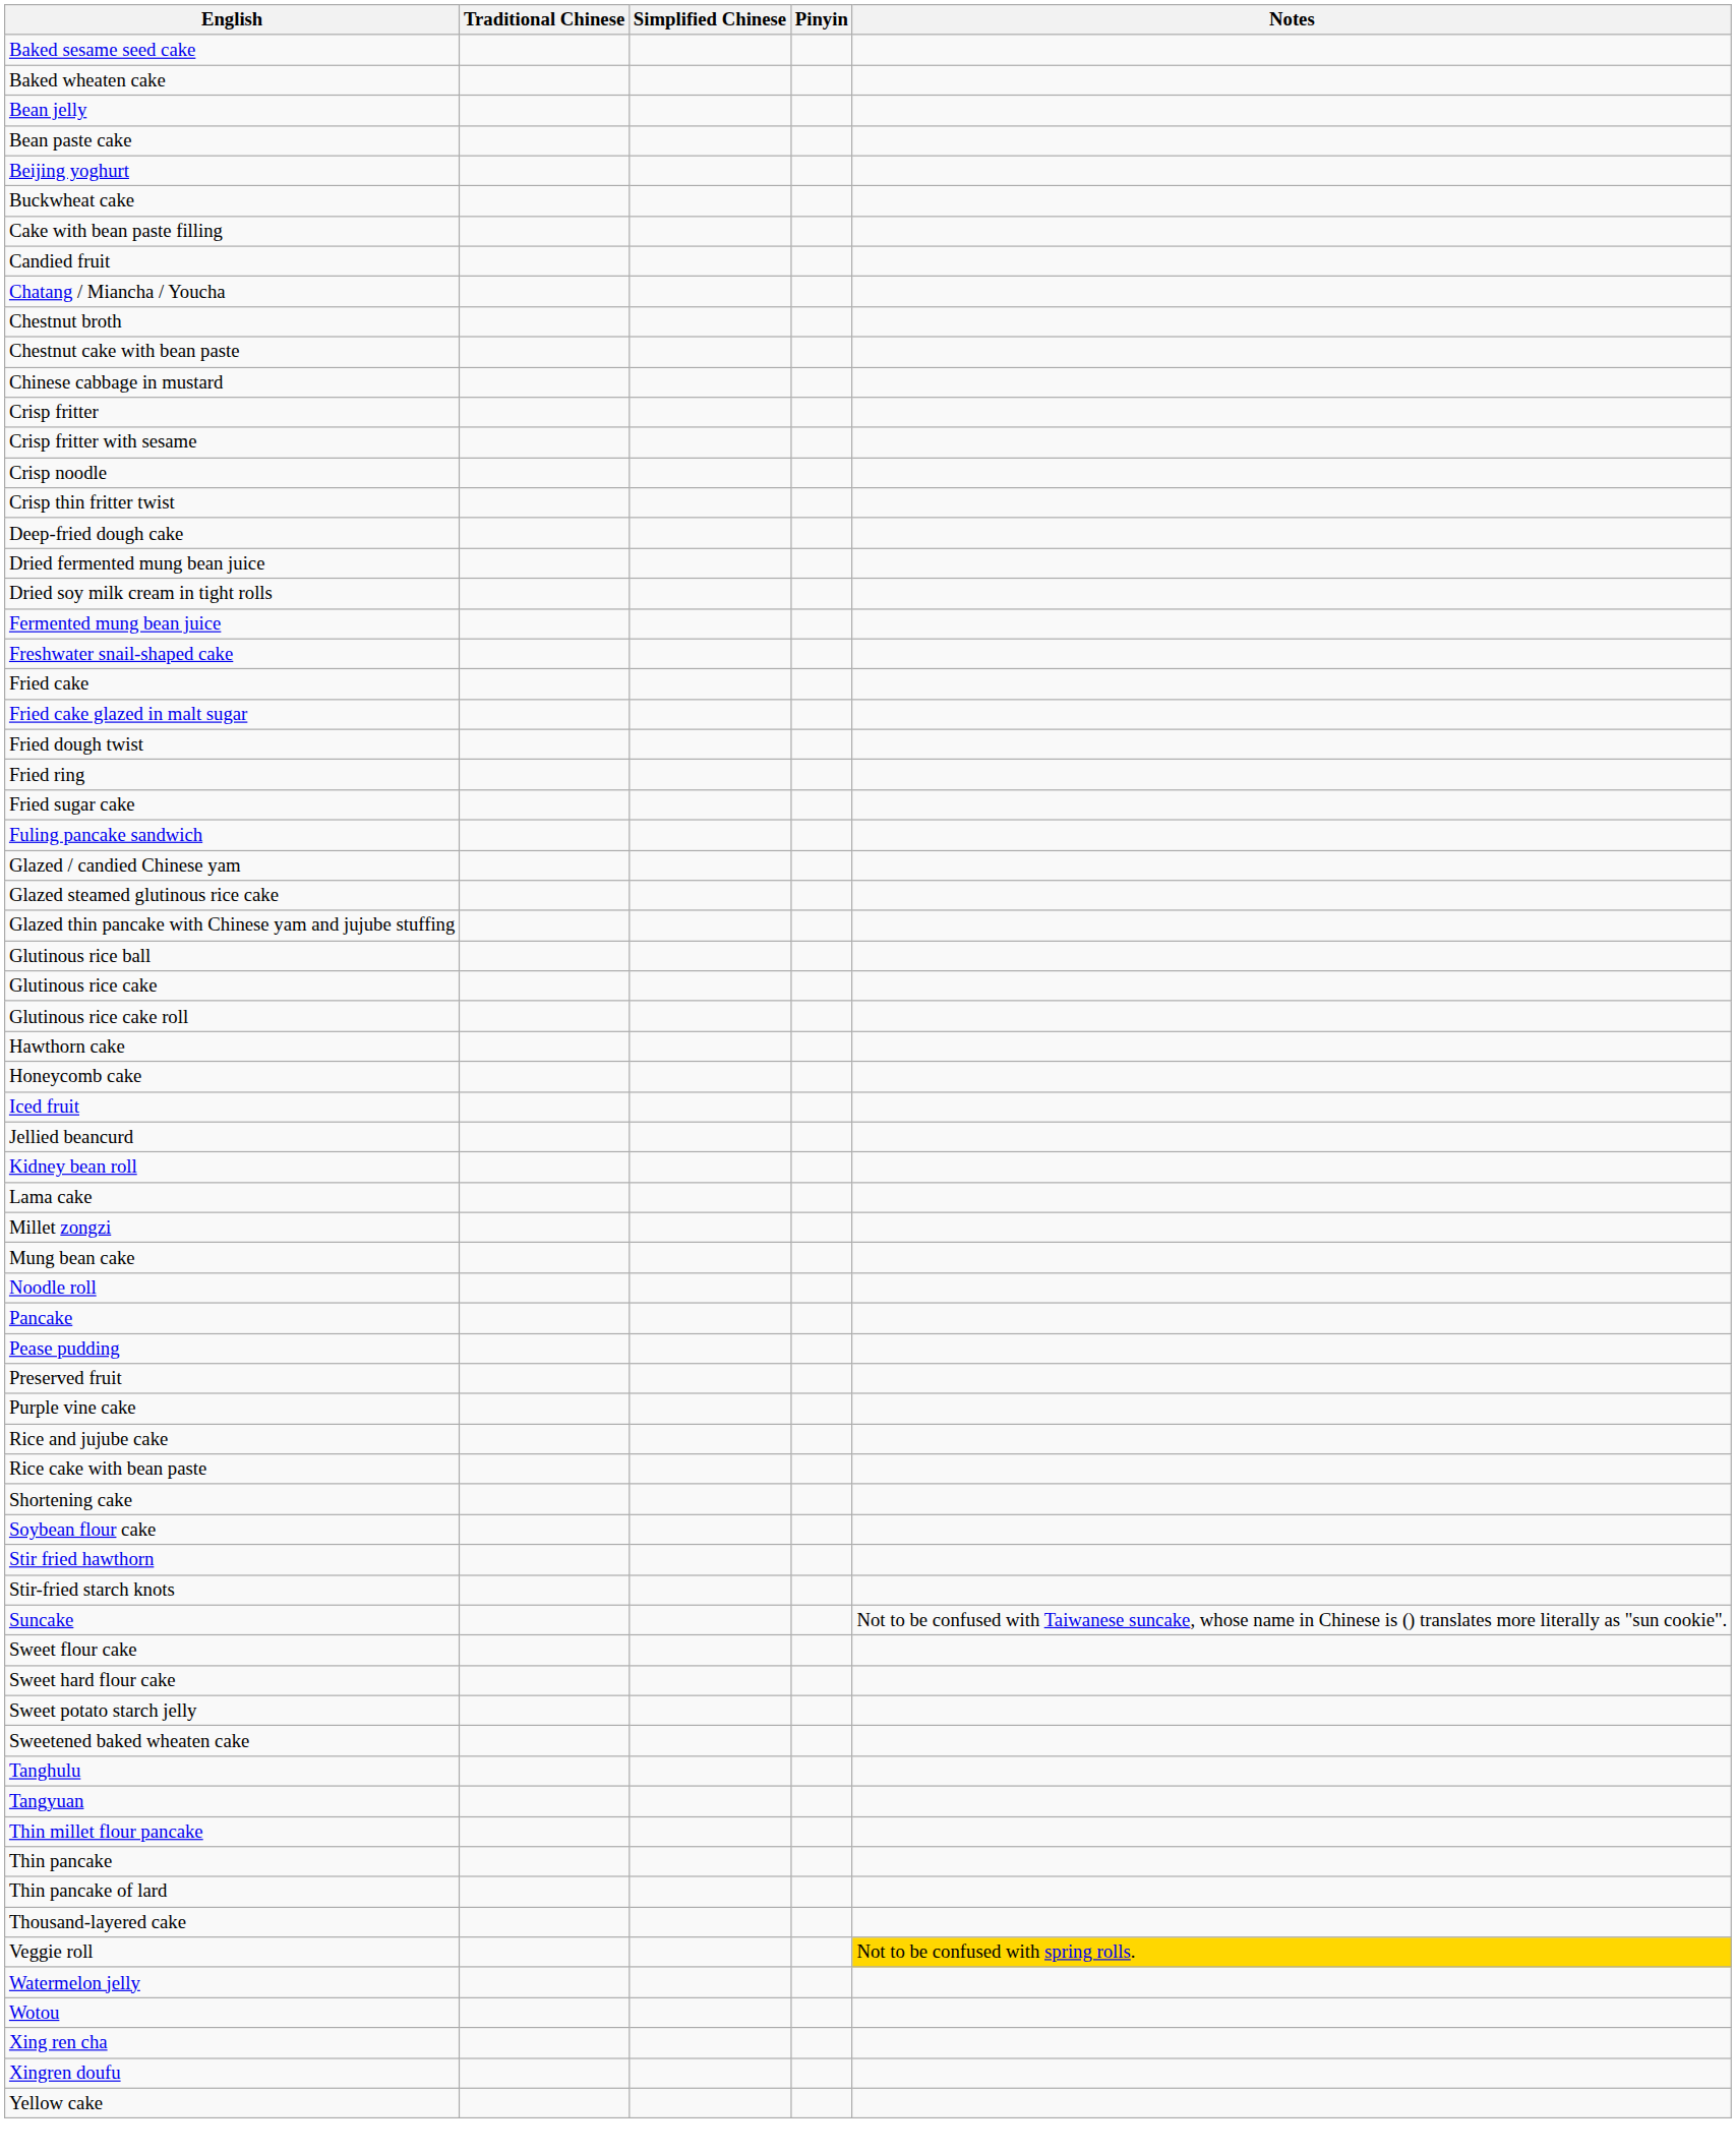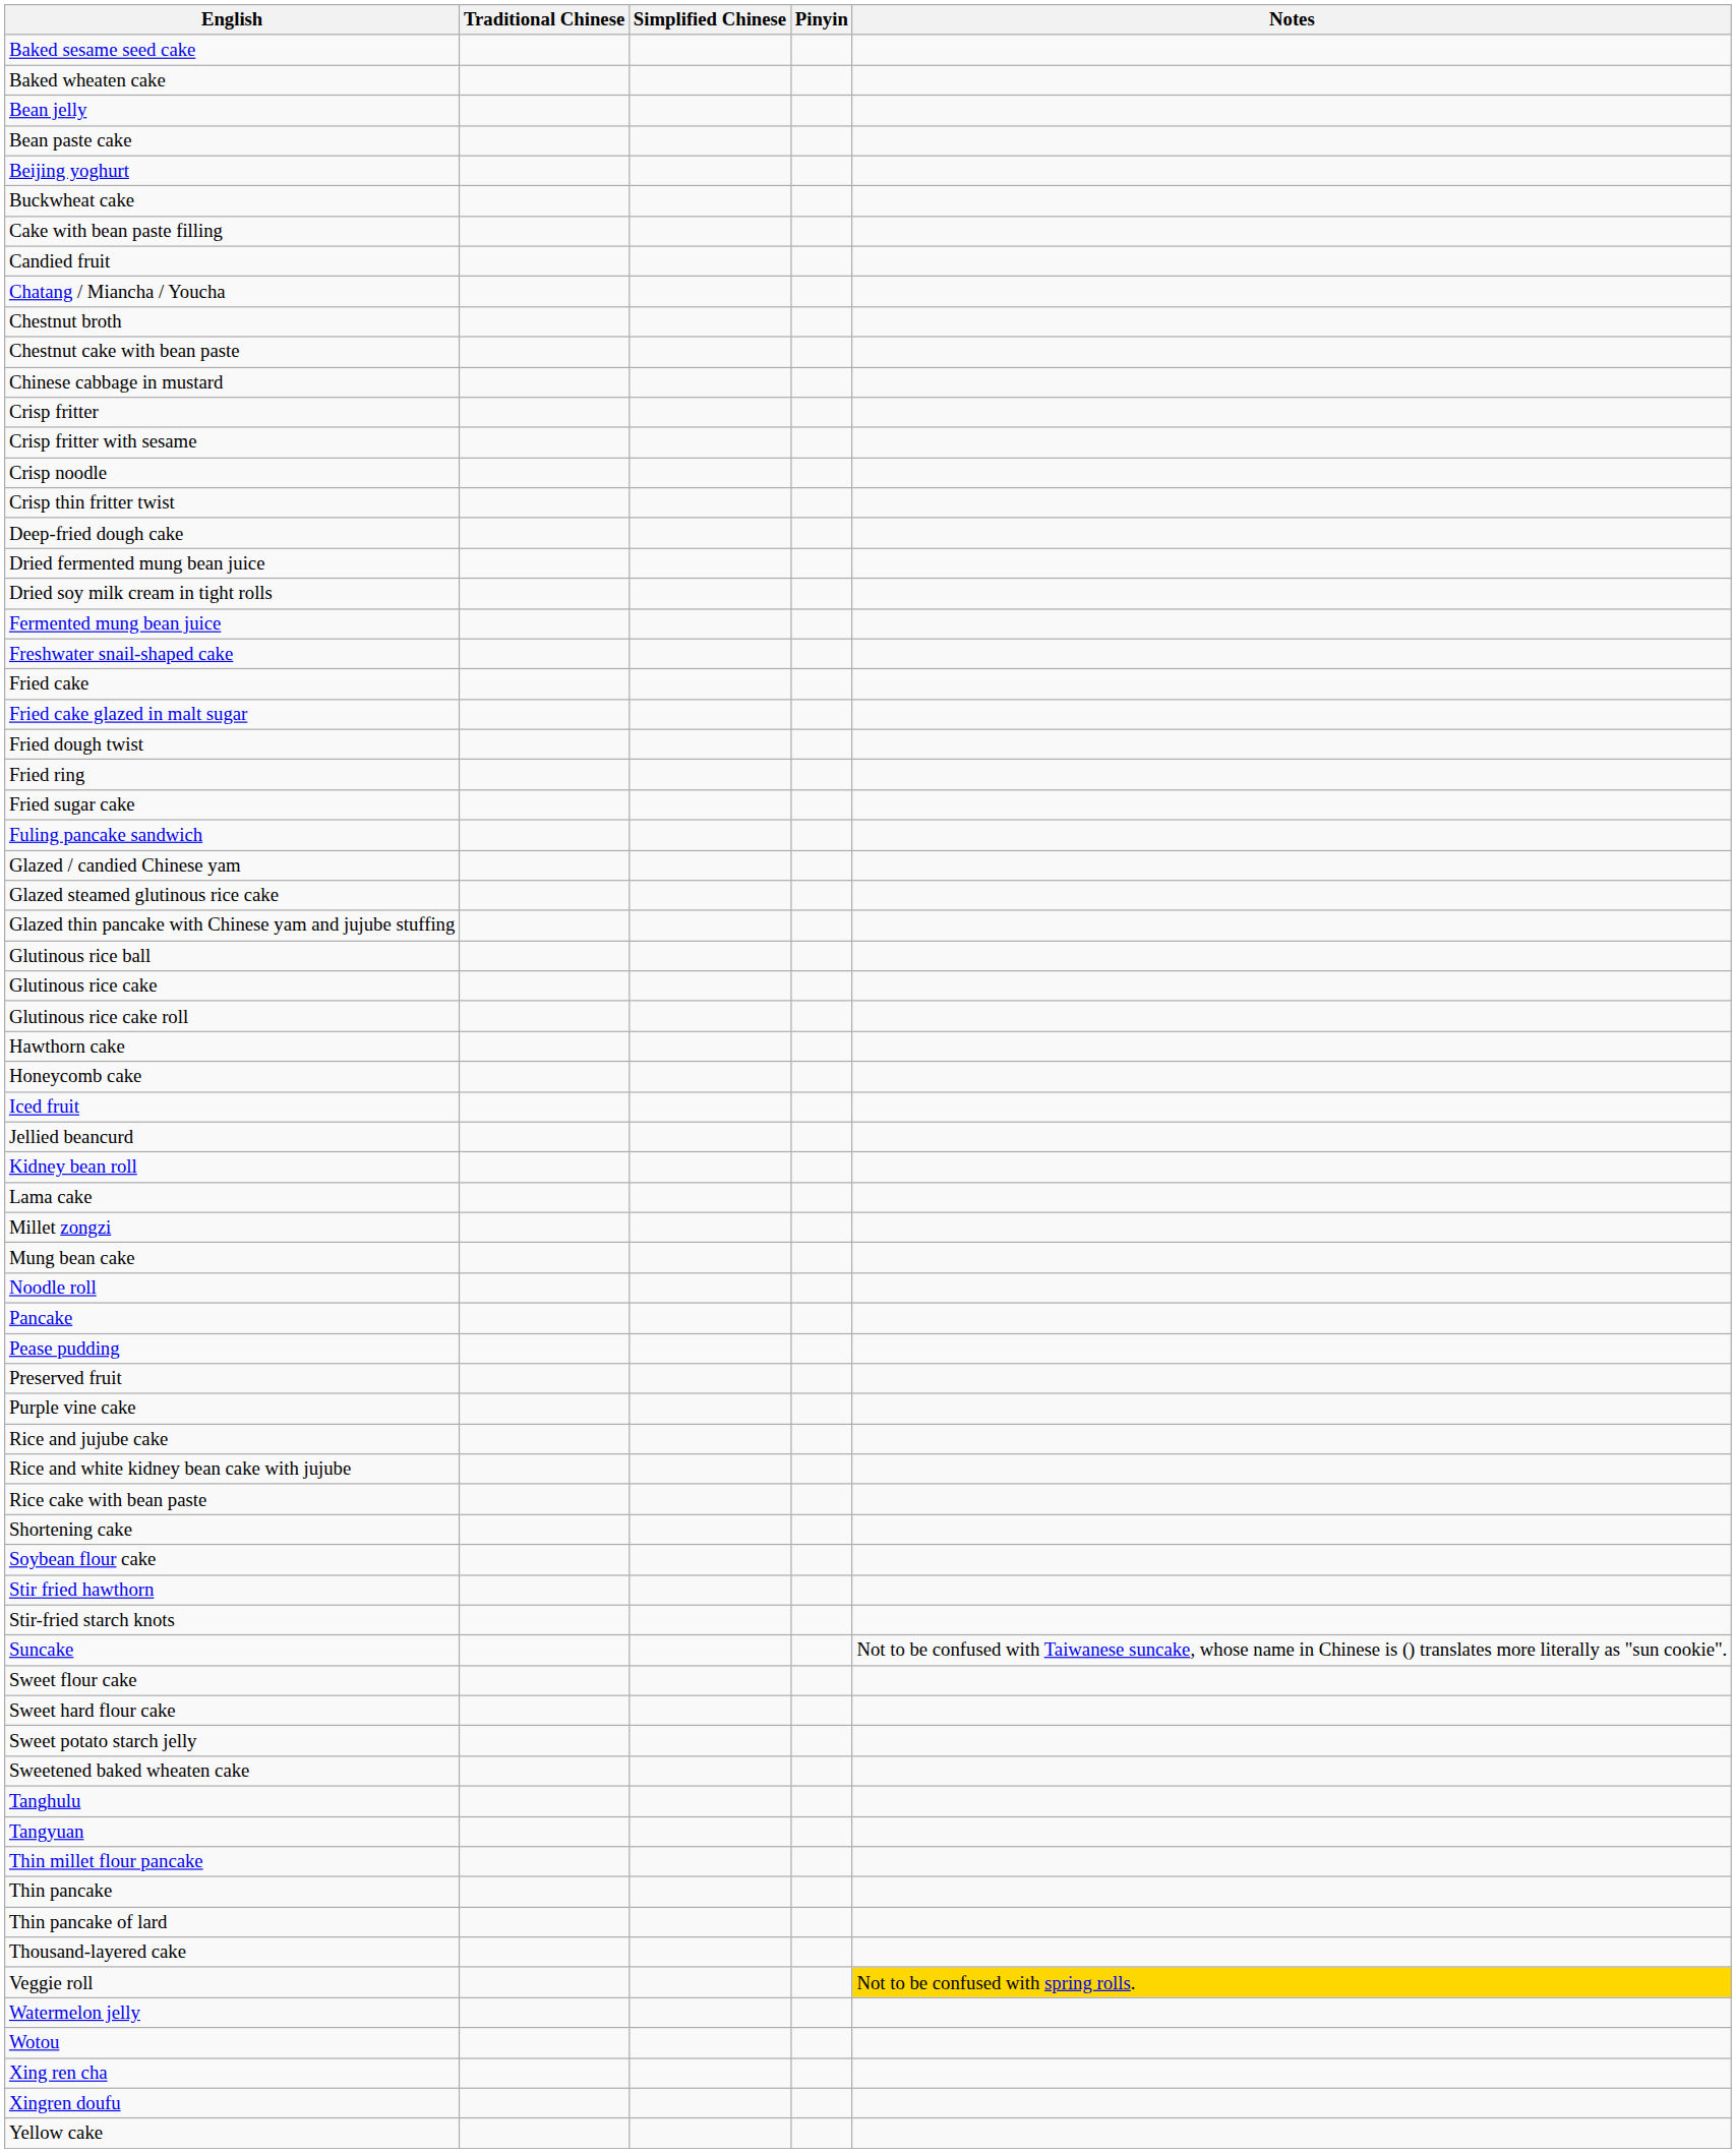 <table class="wikitable sortable">
 <tr>
 <th>English</th>
 <th>Traditional Chinese</th>
 <th>Simplified Chinese</th>
 <th>Pinyin</th>
 <th>Notes</th>
 </tr>
 <tr>
 <td><a href='#'>Baked sesame seed cake</a></td>
 <td></td>
 <td></td>
 <td></td>
 <td></td>
 </tr>
 <tr>
 <td>Baked wheaten cake</td>
 <td></td>
 <td></td>
 <td></td>
 <td></td>
 </tr>
 <tr>
 <td><a href='#'>Bean jelly</a></td>
 <td></td>
 <td></td>
 <td></td>
 <td></td>
 </tr>
 <tr>
 <td>Bean paste cake</td>
 <td></td>
 <td></td>
 <td></td>
 <td></td>
 </tr>
 <tr>
 <td><a href='#'>Beijing yoghurt</a></td>
 <td></td>
 <td></td>
 <td></td>
 <td></td>
 </tr>
 <tr>
 <td>Buckwheat cake</td>
 <td></td>
 <td></td>
 <td></td>
 <td></td>
 </tr>
 <tr>
 <td>Cake with bean paste filling</td>
 <td></td>
 <td></td>
 <td></td>
 <td></td>
 </tr>
 <tr>
 <td>Candied fruit</td>
 <td></td>
 <td></td>
 <td></td>
 <td></td>
 </tr>
 <tr>
 <td><a href='#'>Chatang</a> / Miancha / Youcha</td>
 <td></td>
 <td></td>
 <td></td>
 <td></td>
 </tr>
 <tr>
 <td>Chestnut broth</td>
 <td></td>
 <td></td>
 <td></td>
 <td></td>
 </tr>
 <tr>
 <td>Chestnut cake with bean paste</td>
 <td></td>
 <td></td>
 <td></td>
 <td></td>
 </tr>
 <tr>
 <td>Chinese cabbage in mustard</td>
 <td></td>
 <td></td>
 <td></td>
 <td></td>
 </tr>
 <tr>
 <td>Crisp fritter</td>
 <td></td>
 <td></td>
 <td></td>
 <td></td>
 </tr>
 <tr>
 <td>Crisp fritter with sesame</td>
 <td></td>
 <td></td>
 <td></td>
 <td></td>
 </tr>
 <tr>
 <td>Crisp noodle</td>
 <td></td>
 <td></td>
 <td></td>
 <td></td>
 </tr>
 <tr>
 <td>Crisp thin fritter twist</td>
 <td></td>
 <td></td>
 <td></td>
 <td></td>
 </tr>
 <tr>
 <td>Deep-fried dough cake</td>
 <td></td>
 <td></td>
 <td></td>
 <td></td>
 </tr>
 <tr>
 <td>Dried fermented mung bean juice</td>
 <td></td>
 <td></td>
 <td></td>
 <td></td>
 </tr>
 <tr>
 <td>Dried soy milk cream in tight rolls</td>
 <td></td>
 <td></td>
 <td></td>
 <td></td>
 </tr>
 <tr>
 <td><a href='#'>Fermented mung bean juice</a></td>
 <td></td>
 <td></td>
 <td></td>
 <td></td>
 </tr>
 <tr>
 <td><a href='#'>Freshwater snail-shaped cake</a></td>
 <td></td>
 <td></td>
 <td></td>
 <td></td>
 </tr>
 <tr>
 <td>Fried cake</td>
 <td></td>
 <td></td>
 <td></td>
 <td></td>
 </tr>
 <tr>
 <td><a href='#'>Fried cake glazed in malt sugar</a></td>
 <td></td>
 <td></td>
 <td></td>
 <td></td>
 </tr>
 <tr>
 <td>Fried dough twist</td>
 <td></td>
 <td></td>
 <td></td>
 <td></td>
 </tr>
 <tr>
 <td>Fried ring</td>
 <td></td>
 <td></td>
 <td></td>
 <td></td>
 </tr>
 <tr>
 <td>Fried sugar cake</td>
 <td></td>
 <td></td>
 <td></td>
 <td></td>
 </tr>
 <tr>
 <td><a href='#'>Fuling pancake sandwich</a></td>
 <td></td>
 <td></td>
 <td></td>
 <td></td>
 </tr>
 <tr>
 <td>Glazed / candied Chinese yam</td>
 <td></td>
 <td></td>
 <td></td>
 <td></td>
 </tr>
 <tr>
 <td>Glazed steamed glutinous rice cake</td>
 <td></td>
 <td></td>
 <td></td>
 <td></td>
 </tr>
 <tr>
 <td>Glazed thin pancake with Chinese yam and jujube stuffing</td>
 <td></td>
 <td></td>
 <td></td>
 <td></td>
 </tr>
 <tr>
 <td>Glutinous rice ball</td>
 <td></td>
 <td></td>
 <td></td>
 <td></td>
 </tr>
 <tr>
 <td>Glutinous rice cake</td>
 <td></td>
 <td></td>
 <td></td>
 <td></td>
 </tr>
 <tr>
 <td>Glutinous rice cake roll</td>
 <td></td>
 <td></td>
 <td></td>
 <td></td>
 </tr>
 <tr>
 <td>Hawthorn cake</td>
 <td></td>
 <td></td>
 <td></td>
 <td></td>
 </tr>
 <tr>
 <td>Honeycomb cake</td>
 <td></td>
 <td></td>
 <td></td>
 <td></td>
 </tr>
 <tr>
 <td><a href='#'>Iced fruit</a></td>
 <td></td>
 <td></td>
 <td></td>
 <td></td>
 </tr>
 <tr>
 <td>Jellied beancurd</td>
 <td></td>
 <td></td>
 <td></td>
 <td></td>
 </tr>
 <tr>
 <td><a href='#'>Kidney bean roll</a></td>
 <td></td>
 <td></td>
 <td></td>
 <td></td>
 </tr>
 <tr>
 <td>Lama cake</td>
 <td></td>
 <td></td>
 <td></td>
 <td></td>
 </tr>
 <tr>
 <td>Millet <a href='#'>zongzi</a></td>
 <td></td>
 <td></td>
 <td></td>
 <td></td>
 </tr>
 <tr>
 <td>Mung bean cake</td>
 <td></td>
 <td></td>
 <td></td>
 <td></td>
 </tr>
 <tr>
 <td><a href='#'>Noodle roll</a></td>
 <td></td>
 <td></td>
 <td></td>
 <td></td>
 </tr>
 <tr>
 <td><a href='#'>Pancake</a></td>
 <td></td>
 <td></td>
 <td></td>
 <td></td>
 </tr>
 <tr>
 <td><a href='#'>Pease pudding</a></td>
 <td></td>
 <td></td>
 <td></td>
 <td></td>
 </tr>
 <tr>
 <td>Preserved fruit</td>
 <td></td>
 <td></td>
 <td></td>
 <td></td>
 </tr>
 <tr>
 <td>Purple vine cake</td>
 <td></td>
 <td></td>
 <td></td>
 <td></td>
 </tr>
 <tr>
 <td>Rice and jujube cake</td>
 <td></td>
 <td></td>
 <td></td>
 <td></td>
 </tr>
 <tr>
+<td>Rice and white kidney bean cake with jujube</td>
+<td></td>
+<td></td>
+<td></td>
+<td></td>
+</tr>
+<tr>
 <td>Rice cake with bean paste</td>
 <td></td>
 <td></td>
 <td></td>
 <td></td>
 </tr>
 <tr>
 <td>Shortening cake</td>
 <td></td>
 <td></td>
 <td></td>
 <td></td>
 </tr>
 <tr>
 <td><a href='#'>Soybean flour</a> cake</td>
 <td></td>
 <td></td>
 <td></td>
 <td></td>
 </tr>
 <tr>
 <td><a href='#'>Stir fried hawthorn</a></td>
 <td></td>
 <td></td>
 <td></td>
 <td></td>
 </tr>
 <tr>
 <td>Stir-fried starch knots</td>
 <td></td>
 <td></td>
 <td></td>
 <td></td>
 </tr>
 <tr>
 <td><a href='#'>Suncake</a></td>
 <td></td>
 <td></td>
 <td></td>
 <td>Not to be confused with <a href='#'>Taiwanese suncake</a>, whose name in Chinese is () translates more literally as "sun cookie".</td>
 </tr>
 <tr>
 <td>Sweet flour cake</td>
 <td></td>
 <td></td>
 <td></td>
 <td></td>
 </tr>
 <tr>
 <td>Sweet hard flour cake</td>
 <td></td>
 <td></td>
 <td></td>
 <td></td>
 </tr>
 <tr>
 <td>Sweet potato starch jelly</td>
 <td></td>
 <td></td>
 <td></td>
 <td></td>
 </tr>
 <tr>
 <td>Sweetened baked wheaten cake</td>
 <td></td>
 <td></td>
 <td></td>
 <td></td>
 </tr>
 <tr>
 <td><a href='#'>Tanghulu</a></td>
 <td></td>
 <td></td>
 <td></td>
 <td></td>
 </tr>
 <tr>
 <td><a href='#'>Tangyuan</a></td>
 <td></td>
 <td></td>
 <td></td>
 <td></td>
 </tr>
 <tr>
 <td><a href='#'>Thin millet flour pancake</a></td>
 <td></td>
 <td></td>
 <td></td>
 <td></td>
 </tr>
 <tr>
 <td>Thin pancake</td>
 <td></td>
 <td></td>
 <td></td>
 <td></td>
 </tr>
 <tr>
 <td>Thin pancake of lard</td>
 <td></td>
 <td></td>
 <td></td>
 <td></td>
 </tr>
 <tr>
 <td>Thousand-layered cake</td>
 <td></td>
 <td></td>
 <td></td>
 <td></td>
 </tr>
 <tr>
 <td>Veggie roll</td>
 <td></td>
 <td></td>
 <td></td>
 <td style="background: gold;">Not to be confused with <a href='#'>spring rolls</a>.</td>
 </tr>
 <tr>
 <td><a href='#'>Watermelon jelly</a></td>
 <td></td>
 <td></td>
 <td></td>
 <td></td>
 </tr>
 <tr>
 <td><a href='#'>Wotou</a></td>
 <td></td>
 <td></td>
 <td></td>
 <td></td>
 </tr>
 <tr>
 <td><a href='#'>Xing ren cha</a></td>
 <td></td>
 <td></td>
 <td></td>
 <td></td>
 </tr>
 <tr>
 <td><a href='#'>Xingren doufu</a></td>
 <td></td>
 <td></td>
 <td></td>
 <td></td>
 </tr>
 <tr>
 <td>Yellow cake</td>
 <td></td>
 <td></td>
 <td></td>
 <td></td>
 </tr>
 <tr>
 </tr>
 </table>
